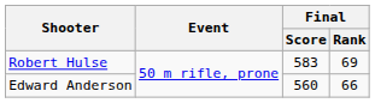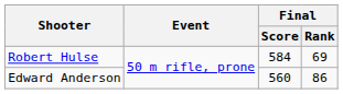 <table class=wikitable style="font-size:90%">
 <tr>
 <th rowspan=2>Shooter</th>
 <th rowspan=2>Event</th>
 <th colspan=2>Final</th>
 </tr>
 <tr>
 <th>Score</th>
 <th>Rank</th>
 </tr>
 <tr>
 <td><a href='#'>Robert Hulse</a></td>
 <td rowspan=2><a href='#'>50 m rifle, prone</a></td>
-<td align=center>583</td>
+<td align=center>584</td>
 <td align=center>69</td>
 </tr>
 <tr>
 <td>Edward Anderson</td>
 <td align=center>560</td>
-<td align=center>66</td>
+<td align=center>86</td>
 </tr>
 </table>
